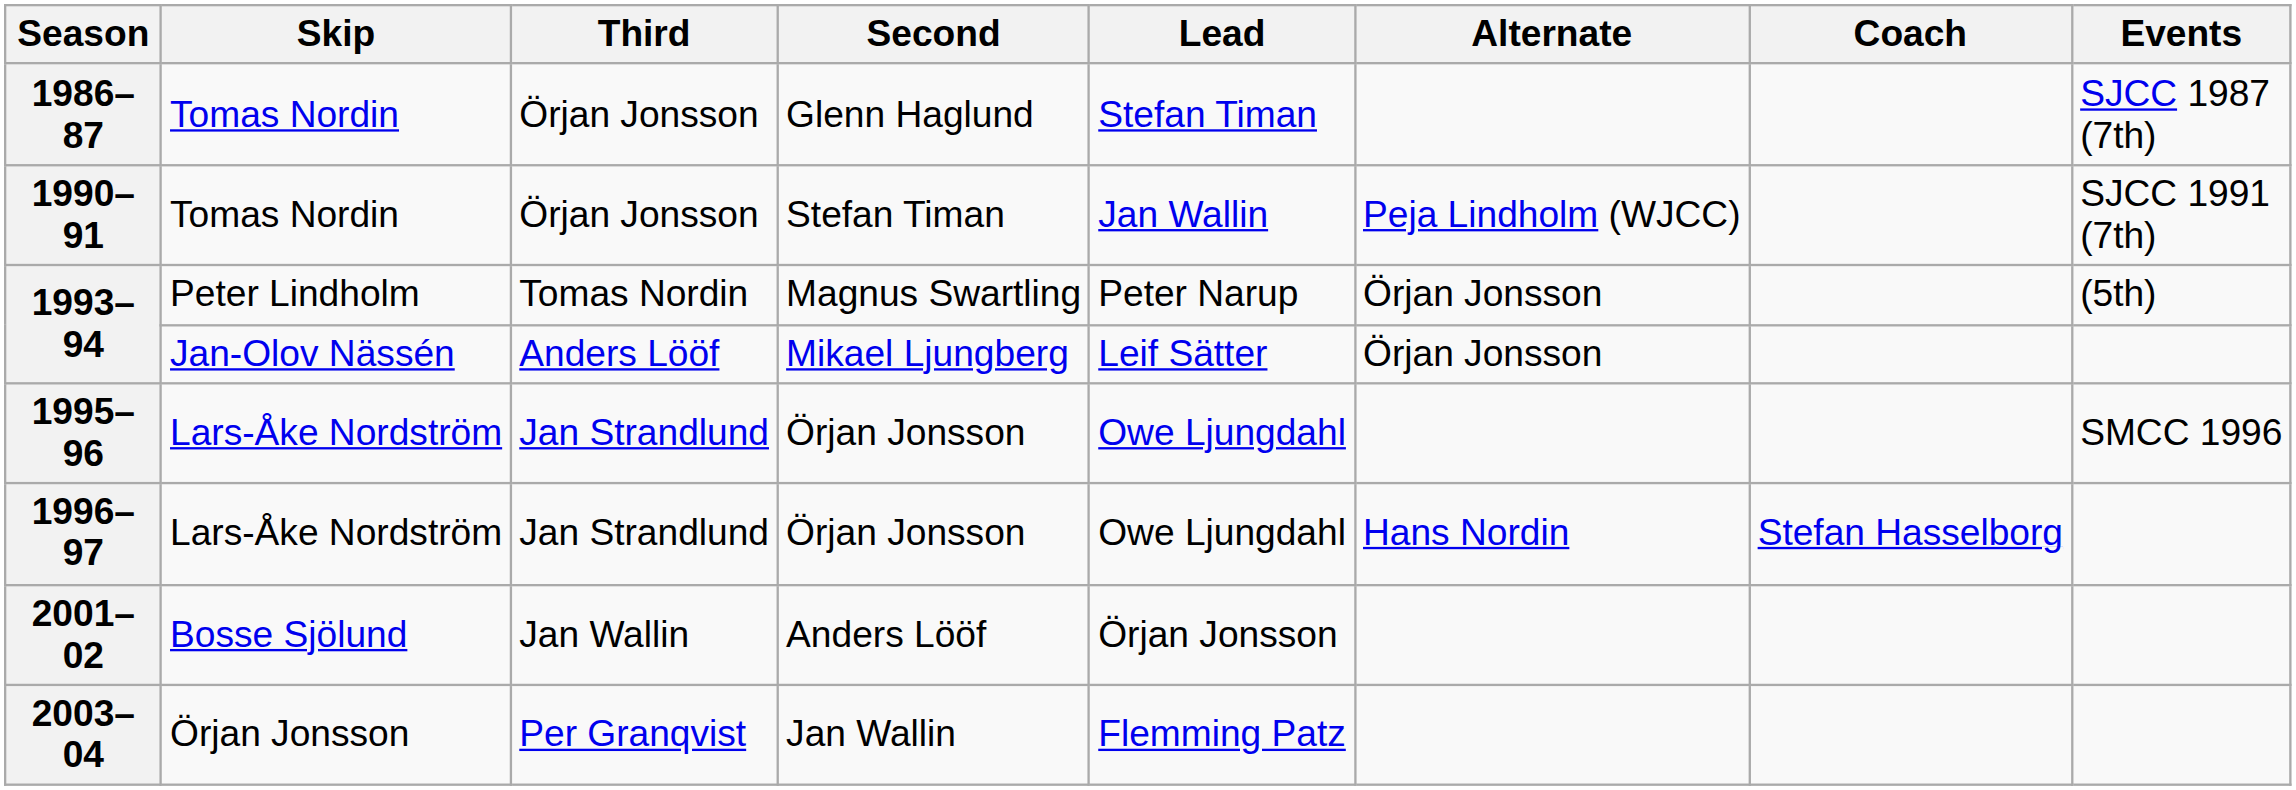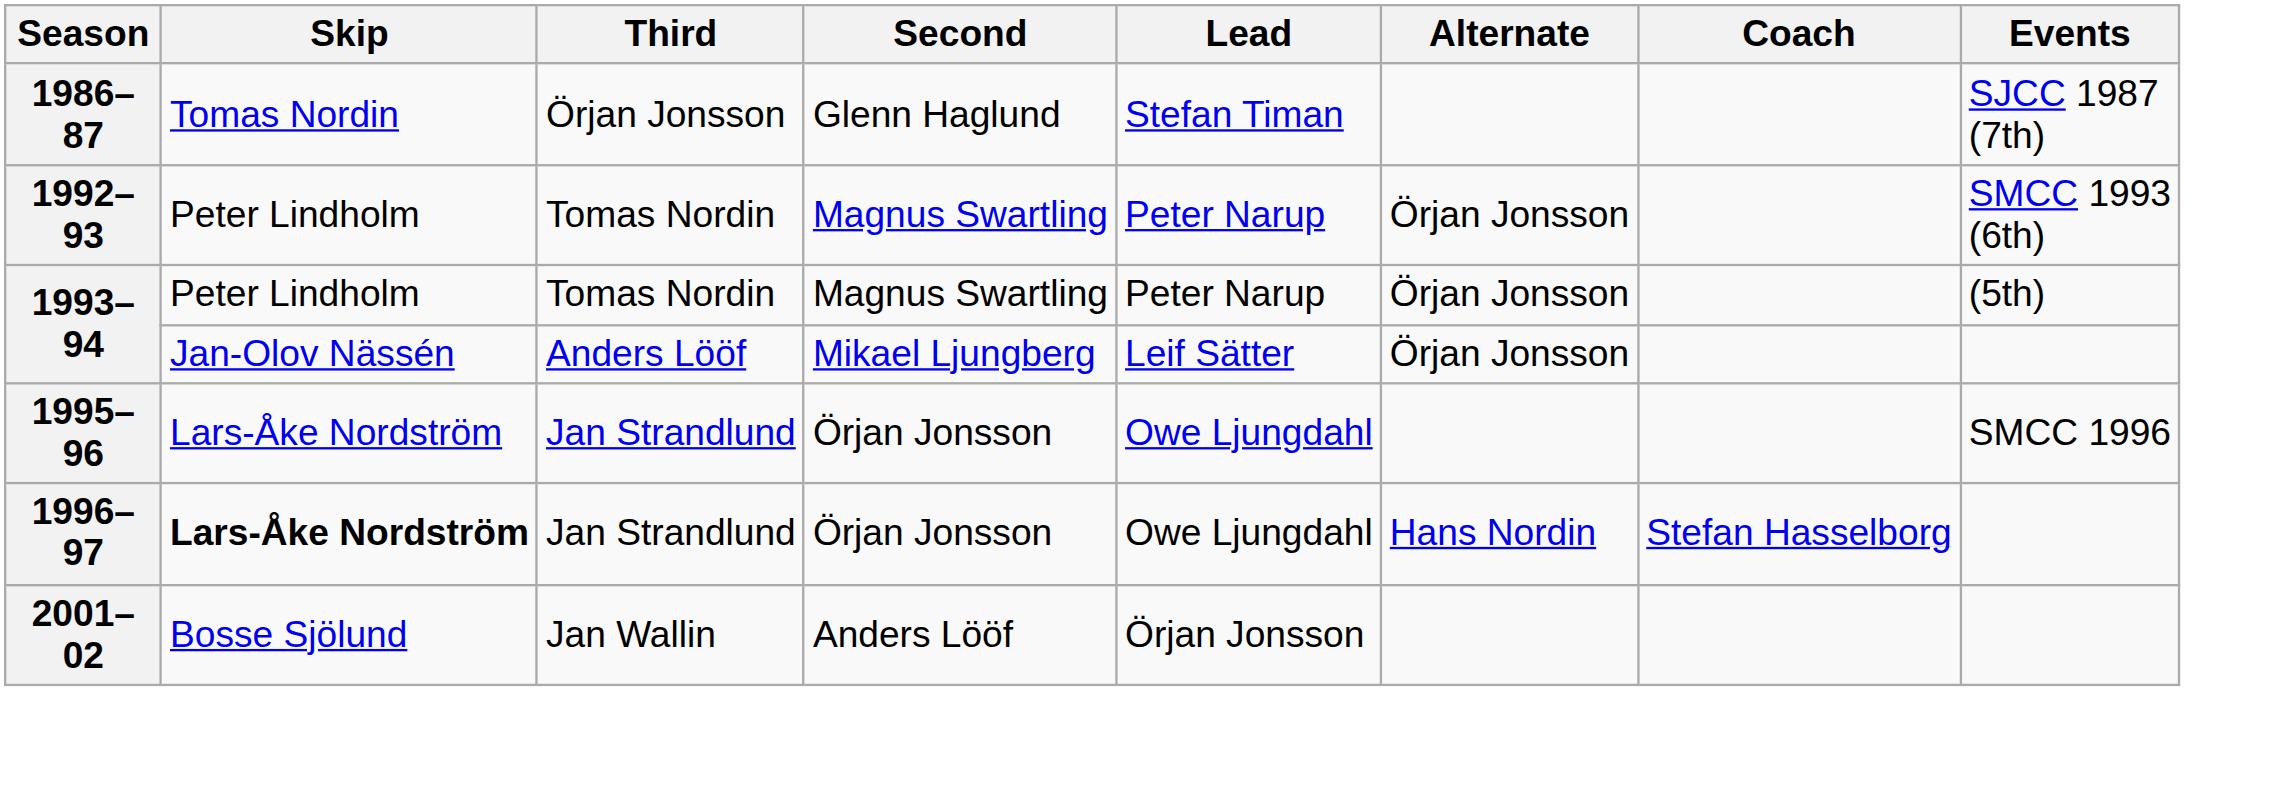 <table class="wikitable">
 <tr>
 <th scope="col" width=60>Season</th>
 <th scope="col">Skip</th>
 <th scope="col">Third</th>
 <th scope="col">Second</th>
 <th scope="col">Lead</th>
 <th scope="col">Alternate</th>
 <th scope="col">Coach</th>
 <th scope="col">Events</th>
 </tr>
 <tr>
 <th scope="row">1986–87</th>
 <td><a href='#'>Tomas Nordin</a></td>
 <td>Örjan Jonsson</td>
 <td>Glenn Haglund</td>
 <td><a href='#'>Stefan Timan</a></td>
 <td></td>
 <td></td>
 <td><a href='#'>SJCC</a> 1987 <br> (7th)</td>
 </tr>
 <tr>
-<th scope="row">1990–91</th>
+<th scope="row">1992–93</th>
+<td>Peter Lindholm</td>
 <td>Tomas Nordin</td>
+<td><a href='#'>Magnus Swartling</a></td>
+<td><a href='#'>Peter Narup</a></td>
 <td>Örjan Jonsson</td>
-<td>Stefan Timan</td>
-<td><a href='#'>Jan Wallin</a></td>
-<td><a href='#'>Peja Lindholm</a> (WJCC)</td>
 <td></td>
-<td>SJCC 1991 <br> (7th)</td>
+<td><a href='#'>SMCC</a> 1993 <br> (6th)</td>
 </tr>
 <tr>
 <th scope="row" rowspan=2>1993–94</th>
 <td>Peter Lindholm</td>
 <td>Tomas Nordin</td>
 <td>Magnus Swartling</td>
 <td>Peter Narup</td>
 <td>Örjan Jonsson</td>
 <td></td>
 <td> (5th)</td>
 </tr>
 <tr>
 <td><a href='#'>Jan-Olov Nässén</a></td>
 <td><a href='#'>Anders Lööf</a></td>
 <td><a href='#'>Mikael Ljungberg</a></td>
 <td><a href='#'>Leif Sätter</a></td>
 <td>Örjan Jonsson</td>
 <td></td>
 <td> </td>
 </tr>
 <tr>
 <th scope="row">1995–96</th>
 <td><a href='#'>Lars-Åke Nordström</a></td>
 <td><a href='#'>Jan Strandlund</a></td>
 <td>Örjan Jonsson</td>
 <td><a href='#'>Owe Ljungdahl</a></td>
 <td></td>
 <td></td>
 <td>SMCC 1996 </td>
 </tr>
 <tr>
 <th scope="row">1996–97</th>
-<td>Lars-Åke Nordström</td>
+<td><strong>Lars-Åke Nordström</strong></td>
 <td>Jan Strandlund</td>
 <td>Örjan Jonsson</td>
 <td>Owe Ljungdahl</td>
 <td><a href='#'>Hans Nordin</a></td>
 <td><a href='#'>Stefan Hasselborg</a></td>
 <td> </td>
 </tr>
 <tr>
 <th scope="row">2001–02</th>
 <td><a href='#'>Bosse Sjölund</a></td>
 <td>Jan Wallin</td>
 <td>Anders Lööf</td>
 <td>Örjan Jonsson</td>
 <td></td>
 <td></td>
 <td></td>
 </tr>
-<tr>
-<th scope="row">2003–04</th>
-<td>Örjan Jonsson</td>
-<td><a href='#'>Per Granqvist</a></td>
-<td>Jan Wallin</td>
-<td><a href='#'>Flemming Patz</a></td>
-<td></td>
-<td></td>
-<td></td>
-</tr>
 </table>
